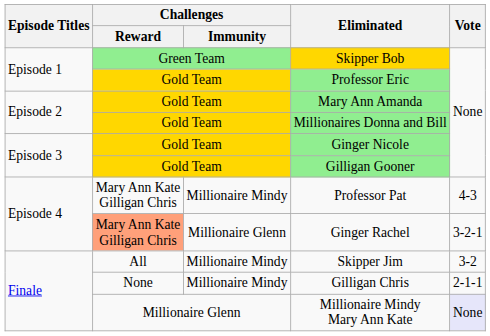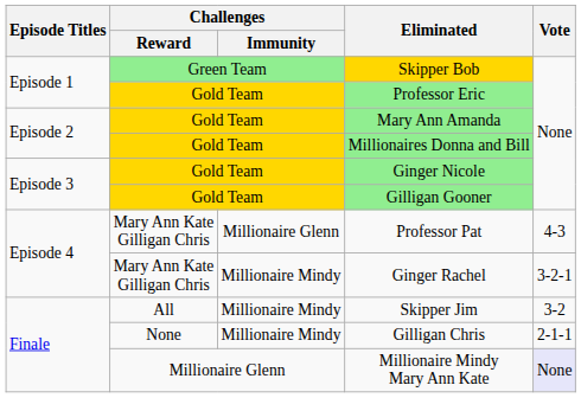 <table class="wikitable" style="margin:auto;">
 <tr>
 <th bgcolor="gray" rowspan="2">Episode Titles</th>
 <th bgcolor="gray" colspan="2">Challenges</th>
 <th bgcolor="gray" rowspan="2">Eliminated</th>
 <th bgcolor="gray" rowspan="2">Vote</th>
 </tr>
 <tr>
 <th bgcolor="gray">Reward</th>
 <th bgcolor="gray">Immunity</th>
 </tr>
 <tr>
 <td rowspan="2">Episode 1</td>
 <td align="center" colspan="2" bgcolor="lightgreen">Green Team</td>
 <td align="center" bgcolor="gold">Skipper Bob</td>
 <td align="center" rowspan="6">None </td>
 </tr>
 <tr>
 <td align="center" colspan="2" bgcolor="gold">Gold Team</td>
 <td align="center" bgcolor="lightgreen">Professor Eric</td>
 </tr>
 <tr>
 <td rowspan="2">Episode 2</td>
 <td align="center" colspan="2" bgcolor="gold">Gold Team</td>
 <td align="center" bgcolor="lightgreen">Mary Ann Amanda</td>
 </tr>
 <tr>
 <td align="center" colspan="2" bgcolor="gold">Gold Team</td>
 <td align="center" bgcolor="lightgreen">Millionaires Donna and Bill</td>
 </tr>
 <tr>
 <td rowspan="2">Episode 3</td>
 <td align="center" colspan="2" bgcolor="gold">Gold Team</td>
 <td align="center" bgcolor="lightgreen">Ginger Nicole</td>
 </tr>
 <tr>
 <td align="center" colspan="2" bgcolor="gold">Gold Team</td>
 <td align="center" bgcolor="lightgreen">Gilligan Gooner</td>
 </tr>
 <tr>
 <td rowspan="2">Episode 4</td>
 <td align="center">Mary Ann Kate<br>Gilligan Chris</td>
-<td align="center">Millionaire Mindy</td>
+<td align="center">Millionaire Glenn</td>
 <td align="center">Professor Pat</td>
 <td align="center">4-3</td>
 </tr>
 <tr>
-<td align="center" style="background: lightsalmon;">Mary Ann Kate<br>Gilligan Chris</td>
-<td align="center">Millionaire Glenn</td>
+<td align="center">Mary Ann Kate<br>Gilligan Chris</td>
+<td align="center">Millionaire Mindy</td>
 <td align="center">Ginger Rachel</td>
 <td align="center">3-2-1</td>
 </tr>
 <tr>
 <td rowspan="3"><a href='#'>Finale</a></td>
 <td align="center">All</td>
 <td align="center">Millionaire Mindy</td>
 <td align="center">Skipper Jim</td>
 <td align="center">3-2</td>
 </tr>
 <tr>
 <td align="center">None</td>
 <td align="center">Millionaire Mindy</td>
 <td align="center">Gilligan Chris</td>
 <td align="center">2-1-1</td>
 </tr>
 <tr>
 <td align="center" colspan="2">Millionaire Glenn</td>
 <td align="center">Millionaire Mindy<br>Mary Ann Kate</td>
 <td align="center" style="background: lavender;">None </td>
 </tr>
 </table>
